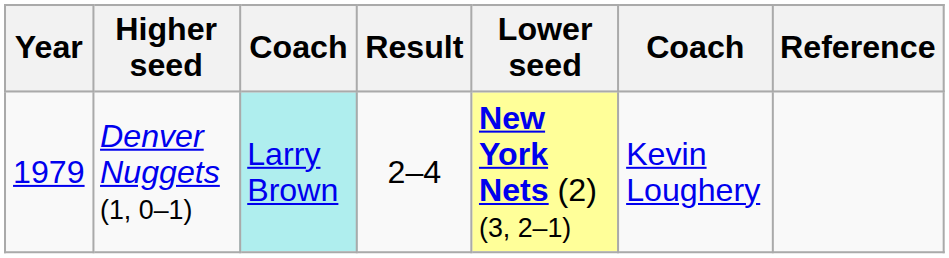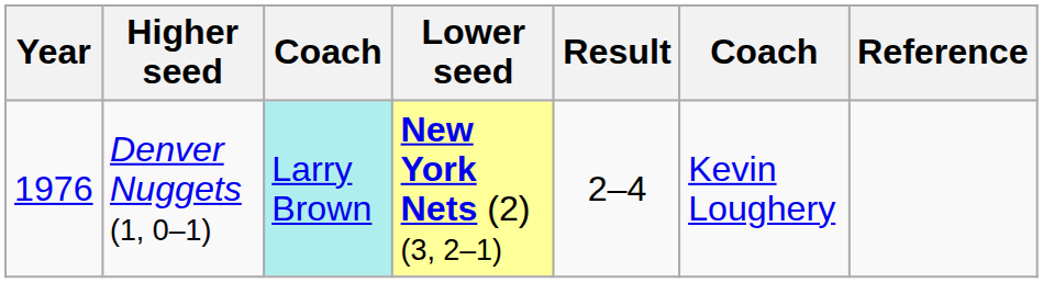 <table class="wikitable sortable" width=75%>
 <tr bgcolor="#efefef">
 <th width=3%>Year</th>
 <th width=15%>Higher seed</th>
 <th width=10%>Coach</th>
+<th width=15%>Lower seed</th>
 <th width=3% class="unsortable">Result</th>
-<th width=15%>Lower seed</th>
 <th width=10%>Coach</th>
 <th width=3% class="unsortable">Reference</th>
 </tr>
 <tr>
-<td align=center><a href='#'>1979</a></td>
+<td align=center><a href='#'>1976</a></td>
 <td><em><a href='#'>Denver Nuggets</a></em> <small>(1, 0–1)</small></td>
 <td style="background: paleturquoise;"><a href='#'>Larry Brown</a></td>
+<td bgcolor="#FFFF99"><strong><a href='#'>New York Nets</a></strong> (2) <small>(3, 2–1)</small></td>
 <td align=center>2–4</td>
-<td bgcolor="#FFFF99"><strong><a href='#'>New York Nets</a></strong> (2) <small>(3, 2–1)</small></td>
 <td><a href='#'>Kevin Loughery</a></td>
 <td align=center></td>
 </tr>
 </table>
